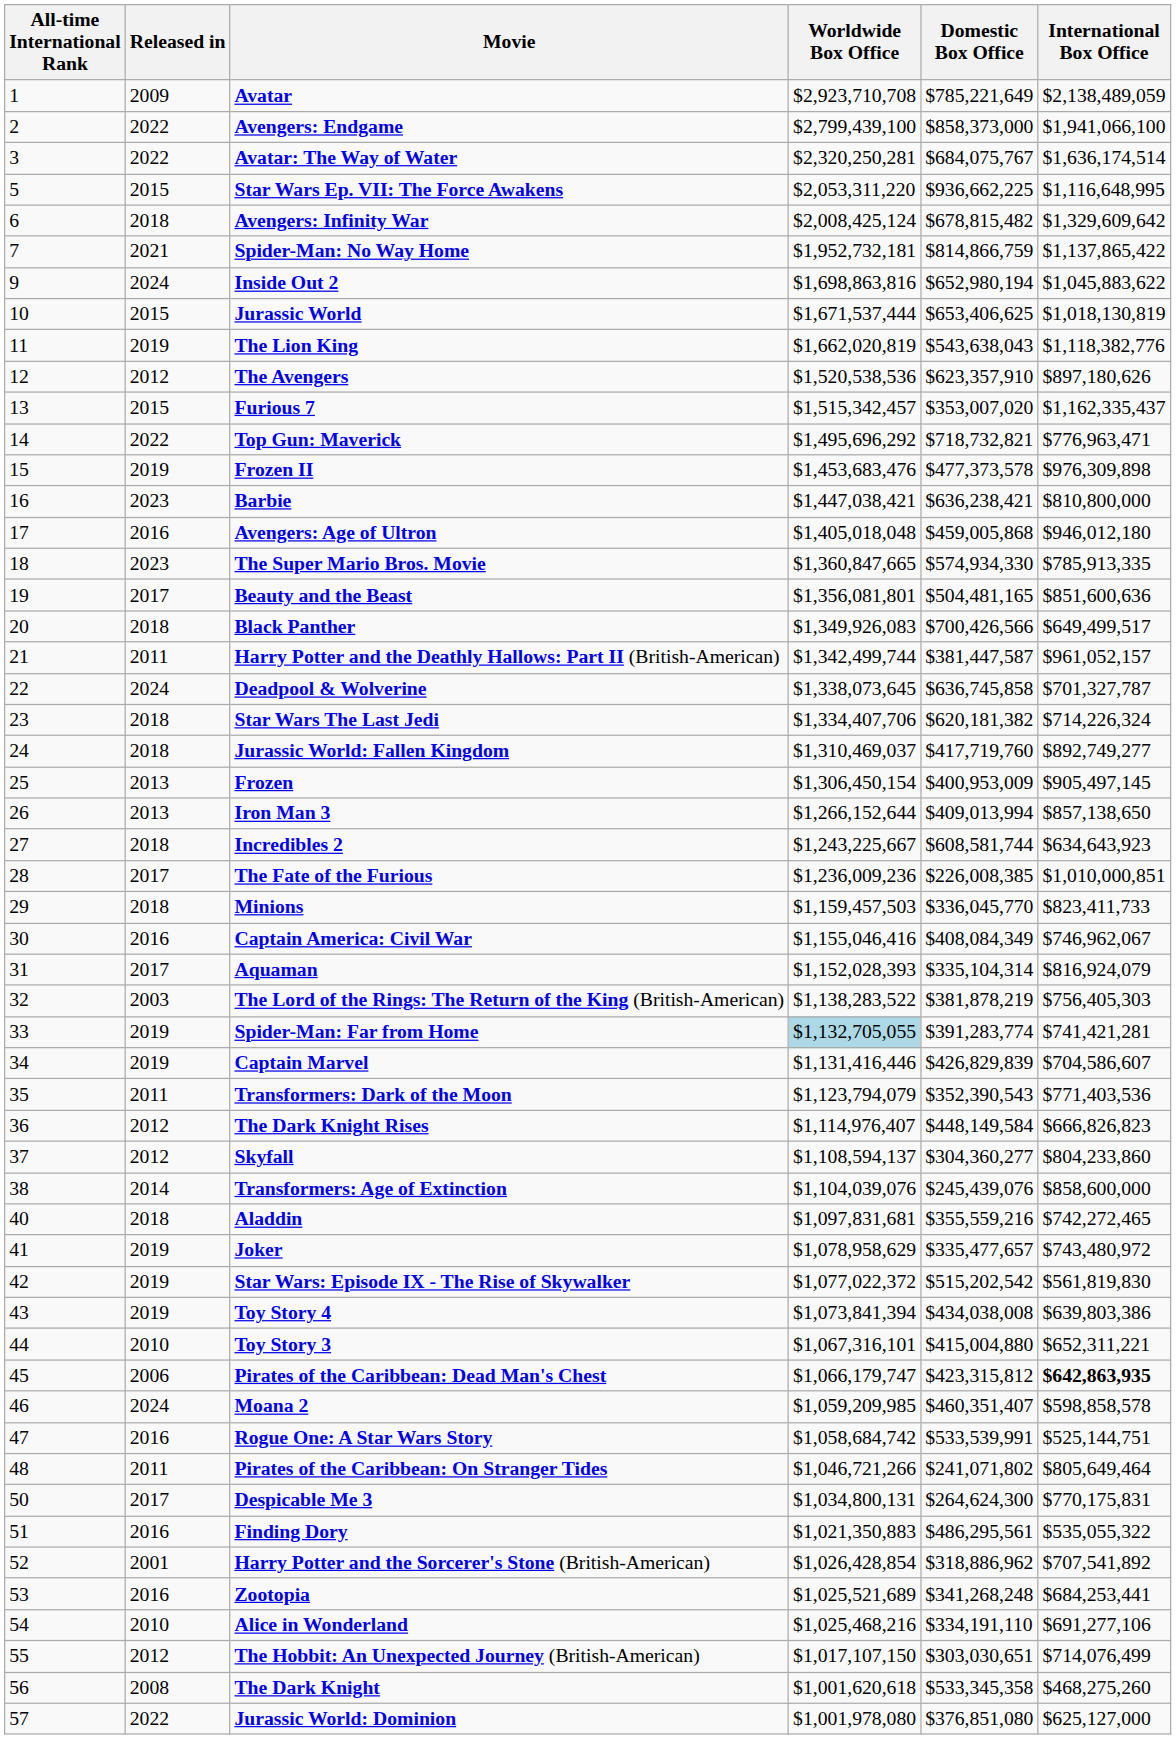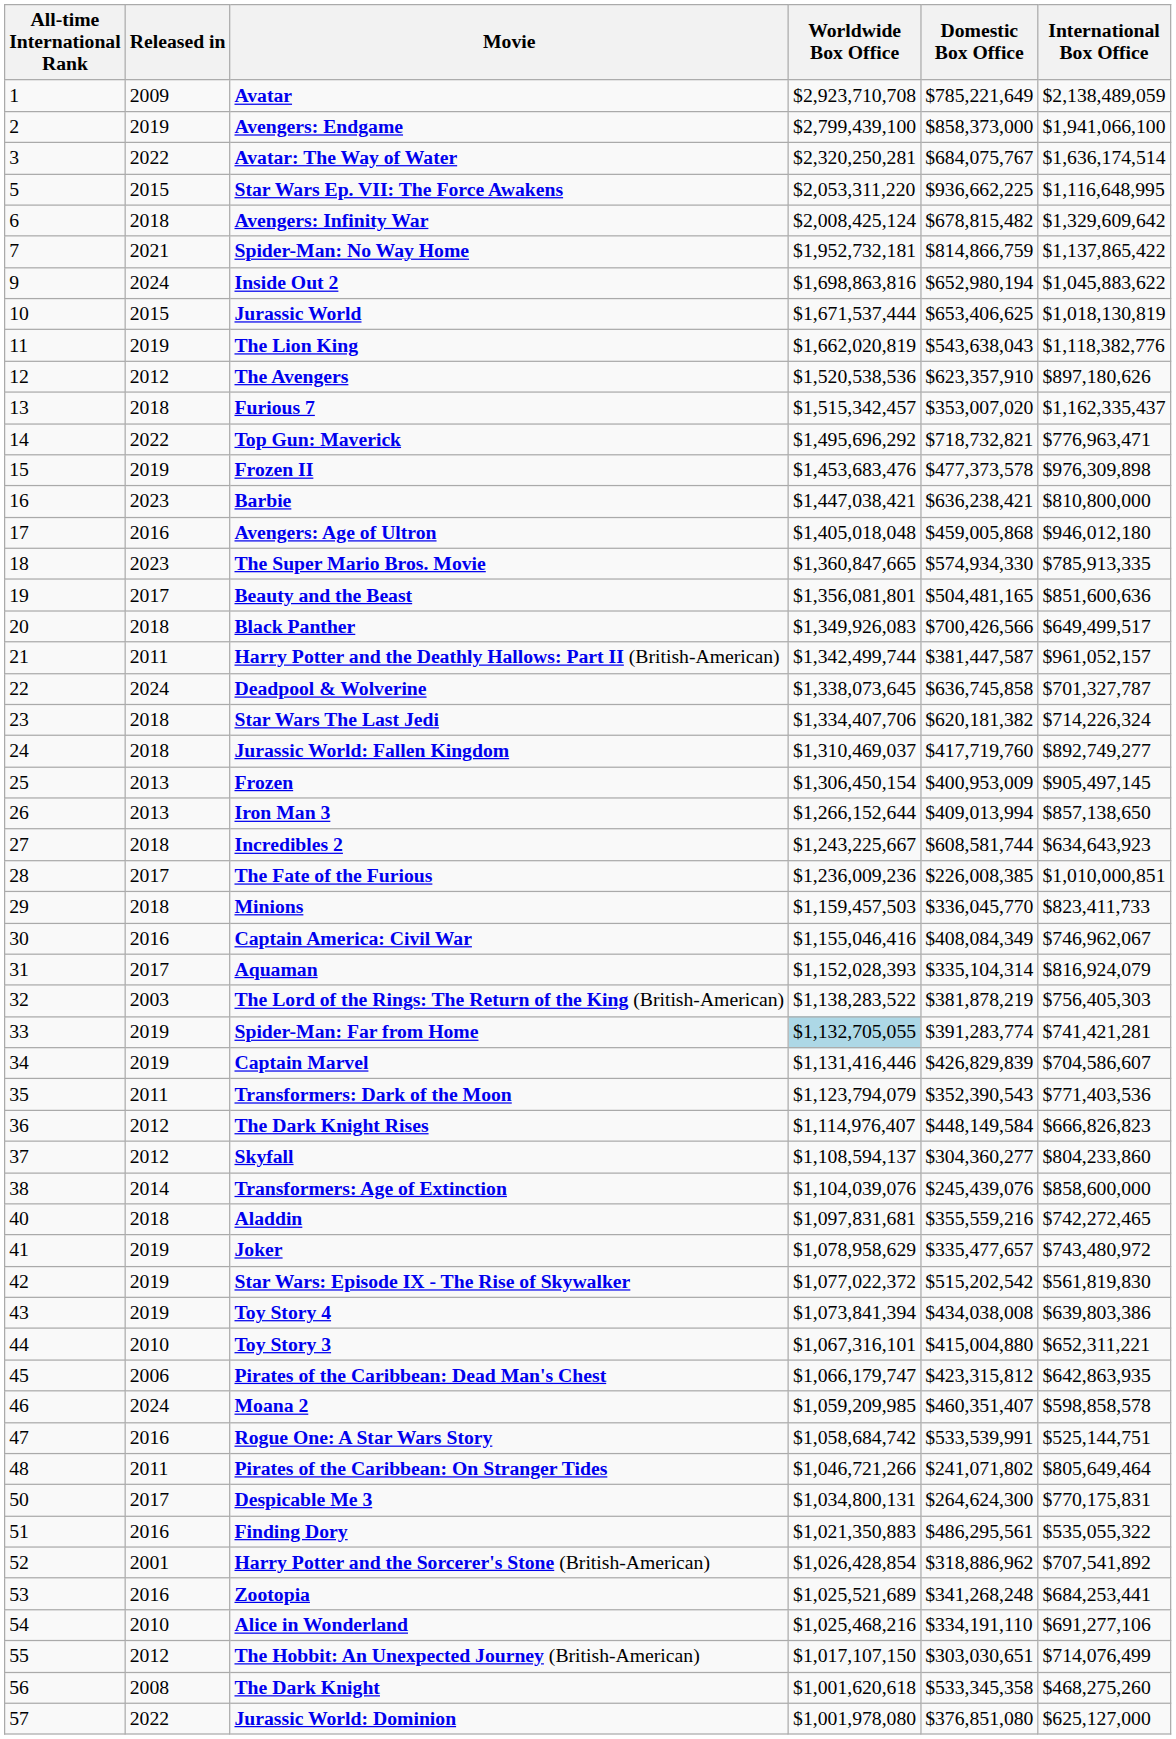 <table class="wikitable sortable">
 <tr>
 <th>All-time<br>International<br>Rank</th>
 <th>Released in</th>
 <th>Movie</th>
 <th>Worldwide<br>Box Office</th>
 <th>Domestic<br>Box Office</th>
 <th>International<br>Box Office</th>
 </tr>
 <tr>
 <td>1</td>
 <td>2009</td>
 <td><strong><a href='#'>Avatar</a></strong></td>
 <td>$2,923,710,708</td>
 <td>$785,221,649</td>
 <td>$2,138,489,059</td>
 </tr>
 <tr>
 <td>2</td>
-<td>2022</td>
+<td>2019</td>
 <td><strong><a href='#'>Avengers: Endgame</a></strong></td>
 <td>$2,799,439,100</td>
 <td>$858,373,000</td>
 <td>$1,941,066,100</td>
 </tr>
 <tr>
 <td>3</td>
 <td>2022</td>
 <td><strong><a href='#'>Avatar: The Way of Water</a></strong></td>
 <td>$2,320,250,281</td>
 <td>$684,075,767</td>
 <td>$1,636,174,514</td>
 </tr>
 <tr>
 <td>5</td>
 <td>2015</td>
 <td><strong><a href='#'>Star Wars Ep. VII: The Force Awakens</a></strong></td>
 <td>$2,053,311,220</td>
 <td>$936,662,225</td>
 <td>$1,116,648,995</td>
 </tr>
 <tr>
 <td>6</td>
 <td>2018</td>
 <td><strong><a href='#'>Avengers: Infinity War</a></strong></td>
 <td>$2,008,425,124</td>
 <td>$678,815,482</td>
 <td>$1,329,609,642</td>
 </tr>
 <tr>
 <td>7</td>
 <td>2021</td>
 <td><strong><a href='#'>Spider-Man: No Way Home</a></strong></td>
 <td>$1,952,732,181</td>
 <td>$814,866,759</td>
 <td>$1,137,865,422</td>
 </tr>
 <tr>
 <td>9</td>
 <td>2024</td>
 <td><strong><a href='#'>Inside Out 2</a></strong></td>
 <td>$1,698,863,816</td>
 <td>$652,980,194</td>
 <td>$1,045,883,622</td>
 </tr>
 <tr>
 <td>10</td>
 <td>2015</td>
 <td><strong><a href='#'>Jurassic World</a></strong></td>
 <td>$1,671,537,444</td>
 <td>$653,406,625</td>
 <td>$1,018,130,819</td>
 </tr>
 <tr>
 <td>11</td>
 <td>2019</td>
 <td><a href='#'><strong>The Lion King</strong></a></td>
 <td>$1,662,020,819</td>
 <td>$543,638,043</td>
 <td>$1,118,382,776</td>
 </tr>
 <tr>
 <td>12</td>
 <td>2012</td>
 <td><strong><a href='#'>The Avengers</a></strong></td>
 <td>$1,520,538,536</td>
 <td>$623,357,910</td>
 <td>$897,180,626</td>
 </tr>
 <tr>
 <td>13</td>
-<td>2015</td>
+<td>2018</td>
 <td><strong><a href='#'>Furious 7</a></strong></td>
 <td>$1,515,342,457</td>
 <td>$353,007,020</td>
 <td>$1,162,335,437</td>
 </tr>
 <tr>
 <td>14</td>
 <td>2022</td>
 <td><strong><a href='#'>Top Gun: Maverick</a></strong></td>
 <td>$1,495,696,292</td>
 <td>$718,732,821</td>
 <td>$776,963,471</td>
 </tr>
 <tr>
 <td>15</td>
 <td>2019</td>
 <td><strong><a href='#'>Frozen II</a></strong></td>
 <td>$1,453,683,476</td>
 <td>$477,373,578</td>
 <td>$976,309,898</td>
 </tr>
 <tr>
 <td>16</td>
 <td>2023</td>
 <td><strong><a href='#'>Barbie</a></strong></td>
 <td>$1,447,038,421</td>
 <td>$636,238,421</td>
 <td>$810,800,000</td>
 </tr>
 <tr>
 <td>17</td>
 <td>2016</td>
 <td><strong><a href='#'>Avengers: Age of Ultron</a></strong></td>
 <td>$1,405,018,048</td>
 <td>$459,005,868</td>
 <td>$946,012,180</td>
 </tr>
 <tr>
 <td>18</td>
 <td>2023</td>
 <td><strong><a href='#'>The Super Mario Bros. Movie</a></strong></td>
 <td>$1,360,847,665</td>
 <td>$574,934,330</td>
 <td>$785,913,335</td>
 </tr>
 <tr>
 <td>19</td>
 <td>2017</td>
 <td><a href='#'><strong>Beauty and the Beast</strong></a></td>
 <td>$1,356,081,801</td>
 <td>$504,481,165</td>
 <td>$851,600,636</td>
 </tr>
 <tr>
 <td>20</td>
 <td>2018</td>
 <td><strong><a href='#'>Black Panther</a></strong></td>
 <td>$1,349,926,083</td>
 <td>$700,426,566</td>
 <td>$649,499,517</td>
 </tr>
 <tr>
 <td>21</td>
 <td>2011</td>
 <td><strong><a href='#'>Harry Potter and the Deathly Hallows: Part II</a></strong> (British-American)</td>
 <td>$1,342,499,744</td>
 <td>$381,447,587</td>
 <td>$961,052,157</td>
 </tr>
 <tr>
 <td>22</td>
 <td>2024</td>
 <td><strong><a href='#'>Deadpool & Wolverine</a></strong></td>
 <td>$1,338,073,645</td>
 <td>$636,745,858</td>
 <td>$701,327,787</td>
 </tr>
 <tr>
 <td>23</td>
 <td>2018</td>
 <td><strong><a href='#'>Star Wars The Last Jedi</a></strong></td>
 <td>$1,334,407,706</td>
 <td>$620,181,382</td>
 <td>$714,226,324</td>
 </tr>
 <tr>
 <td>24</td>
 <td>2018</td>
 <td><strong><a href='#'>Jurassic World: Fallen Kingdom</a></strong></td>
 <td>$1,310,469,037</td>
 <td>$417,719,760</td>
 <td>$892,749,277</td>
 </tr>
 <tr>
 <td>25</td>
 <td>2013</td>
 <td><strong><a href='#'>Frozen</a></strong></td>
 <td>$1,306,450,154</td>
 <td>$400,953,009</td>
 <td>$905,497,145</td>
 </tr>
 <tr>
 <td>26</td>
 <td>2013</td>
 <td><strong><a href='#'>Iron Man 3</a></strong></td>
 <td>$1,266,152,644</td>
 <td>$409,013,994</td>
 <td>$857,138,650</td>
 </tr>
 <tr>
 <td>27</td>
 <td>2018</td>
 <td><strong><a href='#'>Incredibles 2</a></strong></td>
 <td>$1,243,225,667</td>
 <td>$608,581,744</td>
 <td>$634,643,923</td>
 </tr>
 <tr>
 <td>28</td>
 <td>2017</td>
 <td><strong><a href='#'>The Fate of the Furious</a></strong></td>
 <td>$1,236,009,236</td>
 <td>$226,008,385</td>
 <td>$1,010,000,851</td>
 </tr>
 <tr>
 <td>29</td>
 <td>2018</td>
 <td><strong><a href='#'>Minions</a></strong></td>
 <td>$1,159,457,503</td>
 <td>$336,045,770</td>
 <td>$823,411,733</td>
 </tr>
 <tr>
 <td>30</td>
 <td>2016</td>
 <td><strong><a href='#'>Captain America: Civil War</a></strong></td>
 <td>$1,155,046,416</td>
 <td>$408,084,349</td>
 <td>$746,962,067</td>
 </tr>
 <tr>
 <td>31</td>
 <td>2017</td>
 <td><strong><a href='#'>Aquaman</a></strong></td>
 <td>$1,152,028,393</td>
 <td>$335,104,314</td>
 <td>$816,924,079</td>
 </tr>
 <tr>
 <td>32</td>
 <td>2003</td>
 <td><strong><a href='#'>The Lord of the Rings: The Return of the King</a></strong> (British-American)</td>
 <td>$1,138,283,522</td>
 <td>$381,878,219</td>
 <td>$756,405,303</td>
 </tr>
 <tr>
 <td>33</td>
 <td>2019</td>
 <td><strong><a href='#'>Spider-Man: Far from Home</a></strong></td>
 <td style="background: lightblue;">$1,132,705,055</td>
 <td>$391,283,774</td>
 <td>$741,421,281</td>
 </tr>
 <tr>
 <td>34</td>
 <td>2019</td>
 <td><strong><a href='#'>Captain Marvel</a></strong></td>
 <td>$1,131,416,446</td>
 <td>$426,829,839</td>
 <td>$704,586,607</td>
 </tr>
 <tr>
 <td>35</td>
 <td>2011</td>
 <td><strong><a href='#'>Transformers: Dark of the Moon</a></strong></td>
 <td>$1,123,794,079</td>
 <td>$352,390,543</td>
 <td>$771,403,536</td>
 </tr>
 <tr>
 <td>36</td>
 <td>2012</td>
 <td><strong><a href='#'>The Dark Knight Rises</a></strong></td>
 <td>$1,114,976,407</td>
 <td>$448,149,584</td>
 <td>$666,826,823</td>
 </tr>
 <tr>
 <td>37</td>
 <td>2012</td>
 <td><strong><a href='#'>Skyfall</a></strong></td>
 <td>$1,108,594,137</td>
 <td>$304,360,277</td>
 <td>$804,233,860</td>
 </tr>
 <tr>
 <td>38</td>
 <td>2014</td>
 <td><strong><a href='#'>Transformers: Age of Extinction</a></strong></td>
 <td>$1,104,039,076</td>
 <td>$245,439,076</td>
 <td>$858,600,000</td>
 </tr>
 <tr>
 <td>40</td>
 <td>2018</td>
 <td><strong><a href='#'>Aladdin</a></strong></td>
 <td>$1,097,831,681</td>
 <td>$355,559,216</td>
 <td>$742,272,465</td>
 </tr>
 <tr>
 <td>41</td>
 <td>2019</td>
 <td><strong><a href='#'>Joker</a></strong></td>
 <td>$1,078,958,629</td>
 <td>$335,477,657</td>
 <td>$743,480,972</td>
 </tr>
 <tr>
 <td>42</td>
 <td>2019</td>
 <td><strong><a href='#'>Star Wars: Episode IX - The Rise of Skywalker</a></strong></td>
 <td>$1,077,022,372</td>
 <td>$515,202,542</td>
 <td>$561,819,830</td>
 </tr>
 <tr>
 <td>43</td>
 <td>2019</td>
 <td><strong><a href='#'>Toy Story 4</a></strong></td>
 <td>$1,073,841,394</td>
 <td>$434,038,008</td>
 <td>$639,803,386</td>
 </tr>
 <tr>
 <td>44</td>
 <td>2010</td>
 <td><strong><a href='#'>Toy Story 3</a></strong></td>
 <td>$1,067,316,101</td>
 <td>$415,004,880</td>
 <td>$652,311,221</td>
 </tr>
 <tr>
 <td>45</td>
 <td>2006</td>
 <td><strong><a href='#'>Pirates of the Caribbean: Dead Man's Chest</a></strong></td>
 <td>$1,066,179,747</td>
 <td>$423,315,812</td>
-<td><strong>$642,863,935</strong></td>
+<td>$642,863,935</td>
 </tr>
 <tr>
 <td>46</td>
 <td>2024</td>
 <td><strong><a href='#'>Moana 2</a></strong></td>
 <td>$1,059,209,985</td>
 <td>$460,351,407</td>
 <td>$598,858,578</td>
 </tr>
 <tr>
 <td>47</td>
 <td>2016</td>
 <td><strong><a href='#'>Rogue One: A Star Wars Story</a></strong></td>
 <td>$1,058,684,742</td>
 <td>$533,539,991</td>
 <td>$525,144,751</td>
 </tr>
 <tr>
 <td>48</td>
 <td>2011</td>
 <td><strong><a href='#'>Pirates of the Caribbean: On Stranger Tides</a></strong></td>
 <td>$1,046,721,266</td>
 <td>$241,071,802</td>
 <td>$805,649,464</td>
 </tr>
 <tr>
 <td>50</td>
 <td>2017</td>
 <td><strong><a href='#'>Despicable Me 3</a></strong></td>
 <td>$1,034,800,131</td>
 <td>$264,624,300</td>
 <td>$770,175,831</td>
 </tr>
 <tr>
 <td>51</td>
 <td>2016</td>
 <td><strong><a href='#'>Finding Dory</a></strong></td>
 <td>$1,021,350,883</td>
 <td>$486,295,561</td>
 <td>$535,055,322</td>
 </tr>
 <tr>
 <td>52</td>
 <td>2001</td>
 <td><strong><a href='#'>Harry Potter and the Sorcerer's Stone</a></strong> (British-American)</td>
 <td>$1,026,428,854</td>
 <td>$318,886,962</td>
 <td>$707,541,892</td>
 </tr>
 <tr>
 <td>53</td>
 <td>2016</td>
 <td><strong><a href='#'>Zootopia</a></strong></td>
 <td>$1,025,521,689</td>
 <td>$341,268,248</td>
 <td>$684,253,441</td>
 </tr>
 <tr>
 <td>54</td>
 <td>2010</td>
 <td><strong><a href='#'>Alice in Wonderland</a></strong></td>
 <td>$1,025,468,216</td>
 <td>$334,191,110</td>
 <td>$691,277,106</td>
 </tr>
 <tr>
 <td>55</td>
 <td>2012</td>
 <td><strong><a href='#'>The Hobbit: An Unexpected Journey</a></strong> (British-American)</td>
 <td>$1,017,107,150</td>
 <td>$303,030,651</td>
 <td>$714,076,499</td>
 </tr>
 <tr>
 <td>56</td>
 <td>2008</td>
 <td><strong><a href='#'>The Dark Knight</a></strong></td>
 <td>$1,001,620,618</td>
 <td>$533,345,358</td>
 <td>$468,275,260</td>
 </tr>
 <tr>
 <td>57</td>
 <td>2022</td>
 <td><strong><a href='#'>Jurassic World: Dominion</a></strong></td>
 <td>$1,001,978,080</td>
 <td>$376,851,080</td>
 <td>$625,127,000</td>
 </tr>
 </table>
